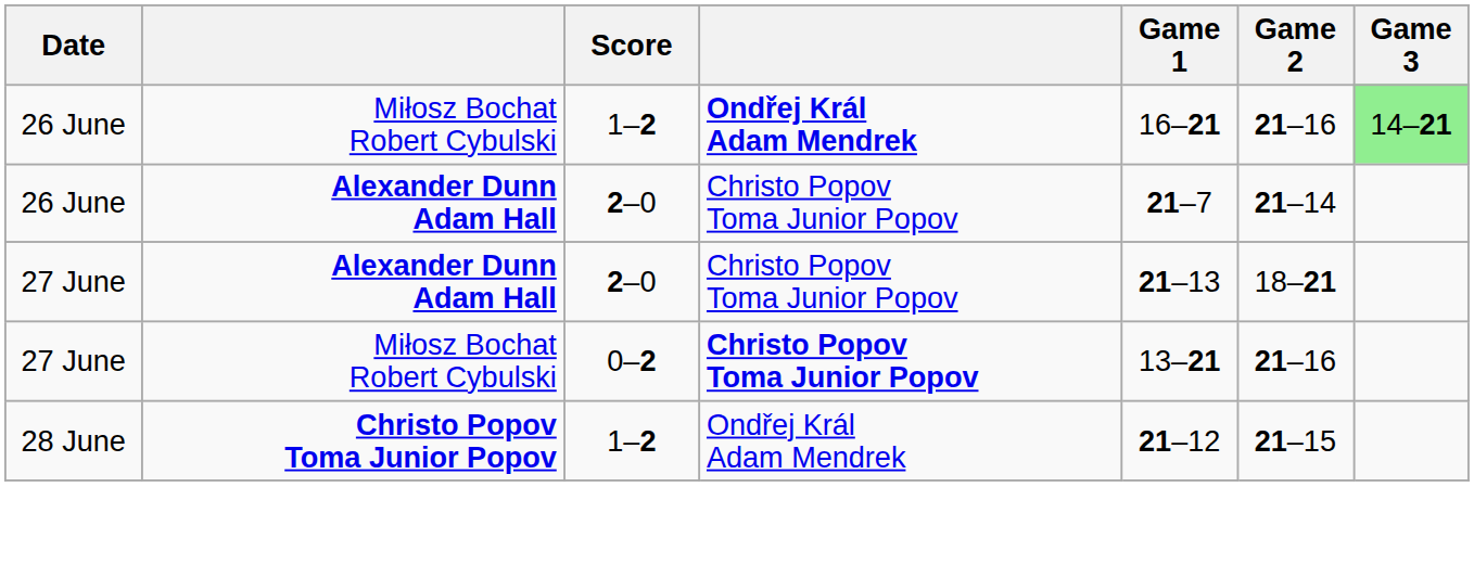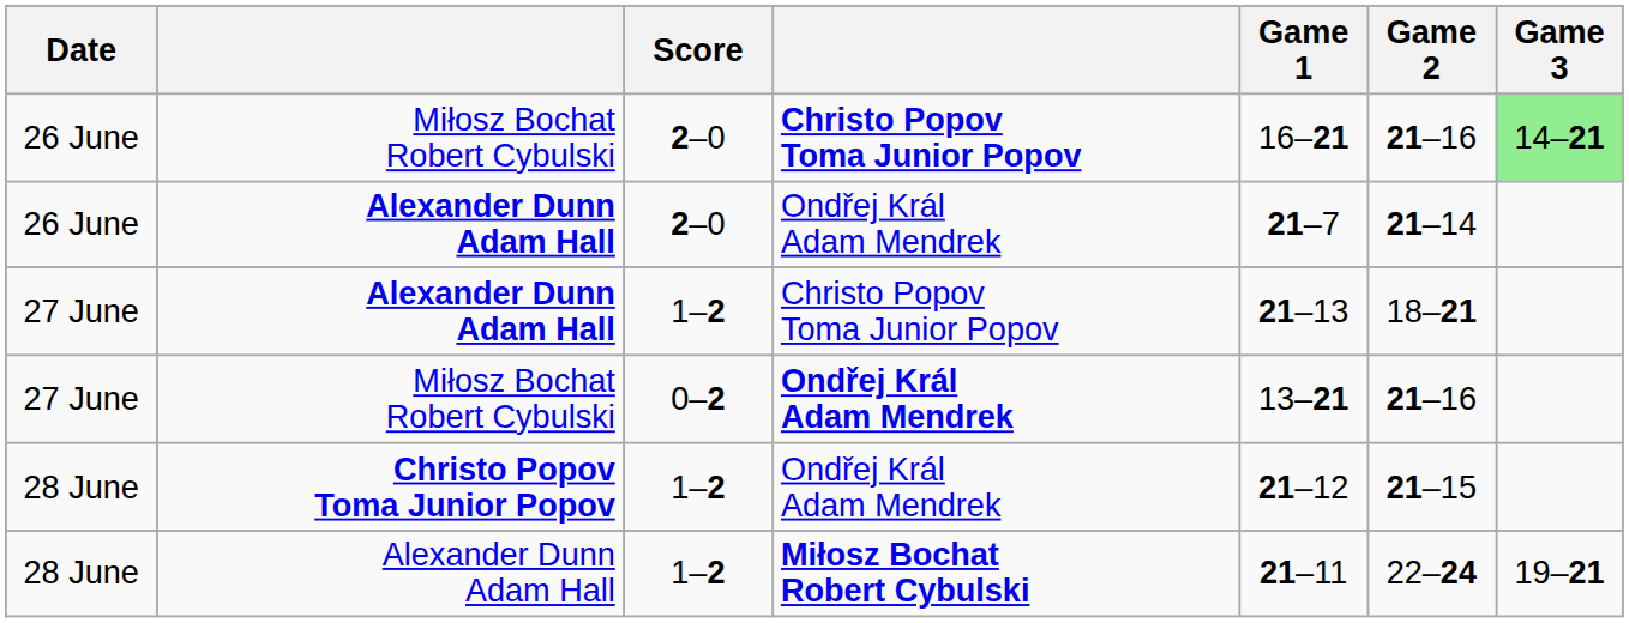 <table class="wikitable" style="text-align: center; font-size:90% ">
 <tr>
 <th width="60">Date</th>
 <th align="right" width="200"></th>
 <th width="60">Score</th>
 <th align="left" width="200"></th>
 <th width="50">Game 1</th>
 <th width="50">Game 2</th>
 <th width="50">Game 3</th>
 </tr>
 <tr>
 <td>26 June</td>
 <td align="right"><a href='#'>Miłosz Bochat</a> <br><a href='#'>Robert Cybulski</a> </td>
-<td align="center">1–<strong>2</strong></td>
-<td align="left"><strong> <a href='#'>Ondřej Král</a><br> <a href='#'>Adam Mendrek</a></strong></td>
+<td align="center"><strong>2</strong>–0</td>
+<td align="left"><strong> <a href='#'>Christo Popov</a><br> <a href='#'>Toma Junior Popov</a></strong></td>
 <td>16–<strong>21</strong></td>
 <td><strong>21</strong>–16</td>
 <td style="background: lightgreen;">14–<strong>21</strong></td>
 </tr>
 <tr>
 <td>26 June</td>
 <td align="right"><strong><a href='#'>Alexander Dunn</a> <br><a href='#'>Adam Hall</a> </strong></td>
 <td align="center"><strong>2</strong>–0</td>
-<td align="left"> <a href='#'>Christo Popov</a><br> <a href='#'>Toma Junior Popov</a></td>
+<td align="left"> <a href='#'>Ondřej Král</a><br> <a href='#'>Adam Mendrek</a></td>
 <td><strong>21</strong>–7</td>
 <td><strong>21</strong>–14</td>
 <td></td>
 </tr>
 <tr>
 <td>27 June</td>
 <td align="right"><strong><a href='#'>Alexander Dunn</a> <br><a href='#'>Adam Hall</a> </strong></td>
-<td align="center"><strong>2</strong>–0</td>
+<td align="center">1–<strong>2</strong></td>
 <td align="left"> <a href='#'>Christo Popov</a><br> <a href='#'>Toma Junior Popov</a></td>
 <td><strong>21</strong>–13</td>
 <td>18–<strong>21</strong></td>
 <td></td>
 </tr>
 <tr>
 <td>27 June</td>
 <td align="right"><a href='#'>Miłosz Bochat</a> <br><a href='#'>Robert Cybulski</a> </td>
 <td align="center">0–<strong>2</strong></td>
-<td align="left"><strong> <a href='#'>Christo Popov</a><br> <a href='#'>Toma Junior Popov</a></strong></td>
+<td align="left"><strong> <a href='#'>Ondřej Král</a><br> <a href='#'>Adam Mendrek</a></strong></td>
 <td>13–<strong>21</strong></td>
 <td><strong>21</strong>–16</td>
 <td></td>
 </tr>
 <tr>
 <td>28 June</td>
 <td align="right"><strong><a href='#'>Christo Popov</a></strong> <br><strong><a href='#'>Toma Junior Popov</a></strong> </td>
 <td align="center">1–<strong>2</strong></td>
 <td align="left"> <a href='#'>Ondřej Král</a><br> <a href='#'>Adam Mendrek</a></td>
 <td><strong>21</strong>–12</td>
 <td><strong>21</strong>–15</td>
 <td></td>
 </tr>
+<tr>
+<td>28 June</td>
+<td align="right"><a href='#'>Alexander Dunn</a> <br><a href='#'>Adam Hall</a></td>
+<td align="center">1–<strong>2</strong></td>
+<td align="left"> <strong><a href='#'>Miłosz Bochat</a></strong><br> <strong><a href='#'>Robert Cybulski</a></strong></td>
+<td><strong>21</strong>–11</td>
+<td>22–<strong>24</strong></td>
+<td>19–<strong>21</strong></td>
+</tr>
 </table>
